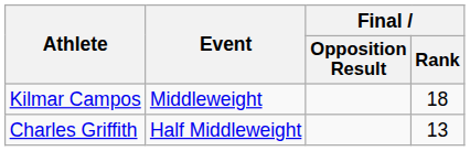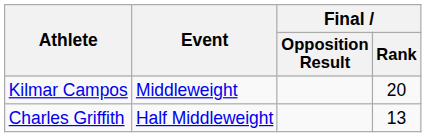 <table class="wikitable" style="font-size:90%">
 <tr>
 <th rowspan="2">Athlete</th>
 <th rowspan="2">Event</th>
 <th colspan=2>Final / </th>
 </tr>
 <tr style="font-size:95%">
 <th>Opposition<br>Result</th>
 <th>Rank</th>
 </tr>
 <tr align=center>
 <td align=left><a href='#'>Kilmar Campos</a></td>
 <td align=left><a href='#'>Middleweight</a></td>
 <td></td>
-<td>18</td>
+<td>20</td>
 </tr>
 <tr align=center>
 <td align=left><a href='#'>Charles Griffith</a></td>
 <td align=left><a href='#'>Half Middleweight</a></td>
 <td></td>
 <td>13</td>
 </tr>
 </table>
